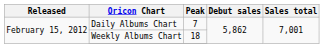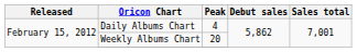 <table class="wikitable">
 <tr>
 <th style="text-align:center;">Released</th>
 <th style="text-align:center;"><a href='#'>Oricon</a> Chart</th>
 <th style="text-align:center;">Peak</th>
 <th style="text-align:center;">Debut sales</th>
 <th style="text-align:center;">Sales total</th>
 </tr>
 <tr>
 <td style="text-align:center;" rowspan="3">February 15, 2012</td>
 <td align="left">Daily Albums Chart</td>
-<td style="text-align:center;">7</td>
+<td style="text-align:center;">4</td>
 <td style="text-align:center;" rowspan="3">5,862</td>
 <td style="text-align:center;" rowspan="3">7,001</td>
 </tr>
 <tr>
 <td align="left">Weekly Albums Chart</td>
-<td style="text-align:center;">18</td>
+<td style="text-align:center;">20</td>
 </tr>
 <tr>
 </tr>
 </table>
